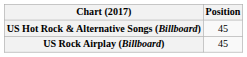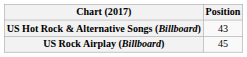 <table class="wikitable sortable plainrowheaders" style="text-align:center">
 <tr>
 <th scope="col">Chart (2017)</th>
 <th scope="col">Position</th>
 </tr>
 <tr>
 <th scope="row">US Hot Rock & Alternative Songs (<em>Billboard</em>)</th>
-<td>45</td>
+<td>43</td>
 </tr>
 <tr>
 <th scope="row">US Rock Airplay (<em>Billboard</em>)</th>
 <td>45</td>
 </tr>
 </table>
